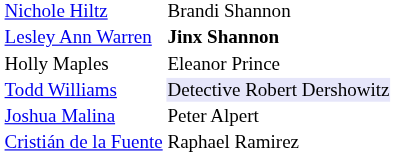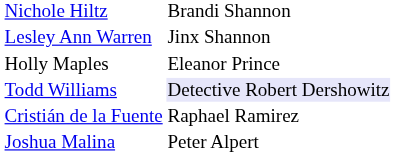 <table>
 <tr>
 <td><a href='#'>Nichole Hiltz</a></td>
 <td>Brandi Shannon</td>
 </tr>
 <tr>
 <td><a href='#'>Lesley Ann Warren</a></td>
-<td><strong>Jinx Shannon</strong></td>
+<td>Jinx Shannon</td>
 </tr>
 <tr>
 <td>Holly Maples</td>
 <td>Eleanor Prince</td>
 </tr>
 <tr>
 <td><a href='#'>Todd Williams</a></td>
 <td style="background: lavender;">Detective Robert Dershowitz</td>
 </tr>
 <tr>
+<td><a href='#'>Cristián de la Fuente</a></td>
+<td>Raphael Ramirez</td>
+</tr>
+<tr>
 <td><a href='#'>Joshua Malina</a></td>
 <td>Peter Alpert</td>
 </tr>
 <tr>
-<td><a href='#'>Cristián de la Fuente</a></td>
-<td>Raphael Ramirez</td>
-</tr>
-<tr>
 </tr>
 </table>
